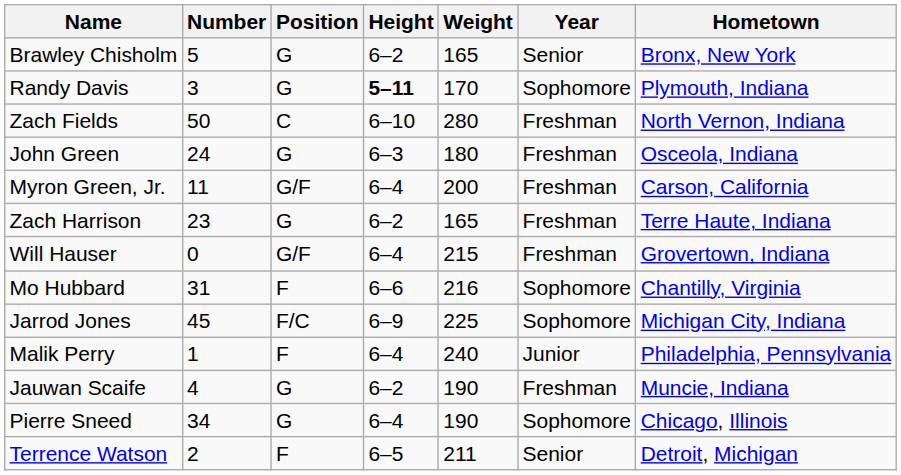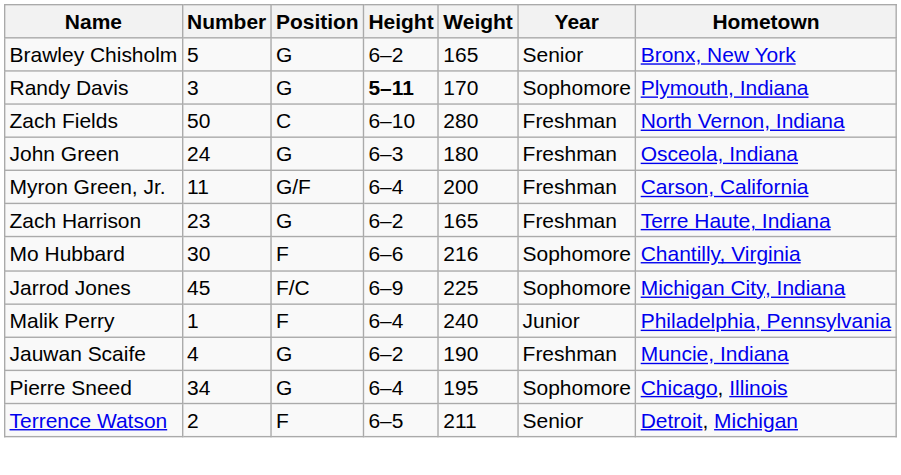 <table class="wikitable" style="font-size: 95%;">
 <tr>
 <th>Name</th>
 <th>Number</th>
 <th>Position</th>
 <th>Height</th>
 <th>Weight</th>
 <th>Year</th>
 <th>Hometown</th>
 </tr>
 <tr>
 <td>Brawley Chisholm</td>
 <td>5</td>
 <td>G</td>
 <td>6–2</td>
 <td>165</td>
 <td>Senior</td>
 <td><a href='#'>Bronx, New York</a></td>
 </tr>
 <tr>
 <td>Randy Davis</td>
 <td>3</td>
 <td>G</td>
 <td><strong>5–11</strong></td>
 <td>170</td>
 <td>Sophomore</td>
 <td><a href='#'>Plymouth, Indiana</a></td>
 </tr>
 <tr>
 <td>Zach Fields</td>
 <td>50</td>
 <td>C</td>
 <td>6–10</td>
 <td>280</td>
 <td> Freshman</td>
 <td><a href='#'>North Vernon, Indiana</a></td>
 </tr>
 <tr>
 <td>John Green</td>
 <td>24</td>
 <td>G</td>
 <td>6–3</td>
 <td>180</td>
 <td>Freshman</td>
 <td><a href='#'>Osceola, Indiana</a></td>
 </tr>
 <tr>
 <td>Myron Green, Jr.</td>
 <td>11</td>
 <td>G/F</td>
 <td>6–4</td>
 <td>200</td>
 <td>Freshman</td>
 <td><a href='#'>Carson, California</a></td>
 </tr>
 <tr>
 <td>Zach Harrison</td>
 <td>23</td>
 <td>G</td>
 <td>6–2</td>
 <td>165</td>
 <td>Freshman</td>
 <td><a href='#'>Terre Haute, Indiana</a></td>
 </tr>
 <tr>
-<td>Will Hauser</td>
-<td>0</td>
-<td>G/F</td>
-<td>6–4</td>
-<td>215</td>
-<td>Freshman</td>
-<td><a href='#'>Grovertown, Indiana</a></td>
-</tr>
-<tr>
 <td>Mo Hubbard</td>
-<td>31</td>
+<td>30</td>
 <td>F</td>
 <td>6–6</td>
 <td>216</td>
 <td>Sophomore</td>
 <td><a href='#'>Chantilly, Virginia</a></td>
 </tr>
 <tr>
 <td>Jarrod Jones</td>
 <td>45</td>
 <td>F/C</td>
 <td>6–9</td>
 <td>225</td>
 <td>Sophomore</td>
 <td><a href='#'>Michigan City, Indiana</a></td>
 </tr>
 <tr>
 <td>Malik Perry</td>
 <td>1</td>
 <td>F</td>
 <td>6–4</td>
 <td>240</td>
 <td>Junior</td>
 <td><a href='#'>Philadelphia, Pennsylvania</a></td>
 </tr>
 <tr>
 <td>Jauwan Scaife</td>
 <td>4</td>
 <td>G</td>
 <td>6–2</td>
 <td>190</td>
 <td>Freshman</td>
 <td><a href='#'>Muncie, Indiana</a></td>
 </tr>
 <tr>
 <td>Pierre Sneed</td>
 <td>34</td>
 <td>G</td>
 <td>6–4</td>
-<td>190</td>
+<td>195</td>
 <td>Sophomore</td>
 <td><a href='#'>Chicago</a>, <a href='#'>Illinois</a></td>
 </tr>
 <tr>
 <td><a href='#'>Terrence Watson</a></td>
 <td>2</td>
 <td>F</td>
 <td>6–5</td>
 <td>211</td>
 <td>Senior</td>
 <td><a href='#'>Detroit</a>, <a href='#'>Michigan</a></td>
 </tr>
 </table>
